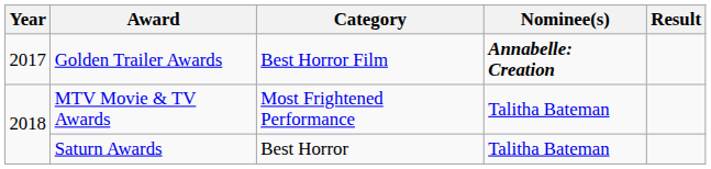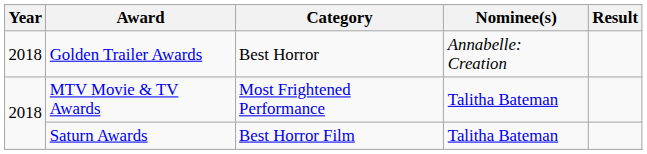 <table class="wikitable sortable">
 <tr>
 <th>Year</th>
 <th>Award</th>
 <th>Category</th>
 <th>Nominee(s)</th>
 <th>Result</th>
 </tr>
 <tr>
-<td>2017</td>
+<td>2018</td>
 <td><a href='#'>Golden Trailer Awards</a></td>
-<td><a href='#'>Best Horror Film</a></td>
-<td><strong><em>Annabelle: Creation</em></strong></td>
+<td>Best Horror</td>
+<td><em>Annabelle: Creation</em></td>
 <td></td>
 </tr>
 <tr>
 <td rowspan="2">2018</td>
 <td><a href='#'>MTV Movie & TV Awards</a></td>
 <td><a href='#'>Most Frightened Performance</a></td>
 <td><a href='#'>Talitha Bateman</a></td>
 <td></td>
 </tr>
 <tr>
 <td><a href='#'>Saturn Awards</a></td>
-<td>Best Horror</td>
+<td><a href='#'>Best Horror Film</a></td>
 <td><a href='#'>Talitha Bateman</a></td>
 <td></td>
 </tr>
 </table>
